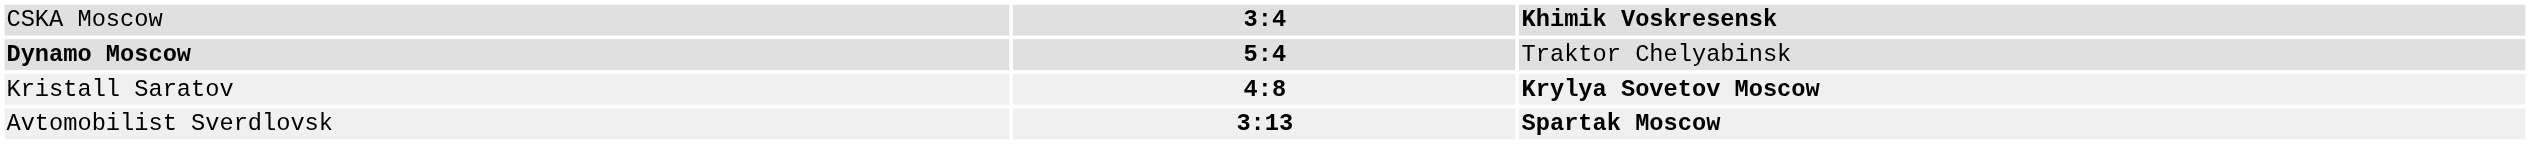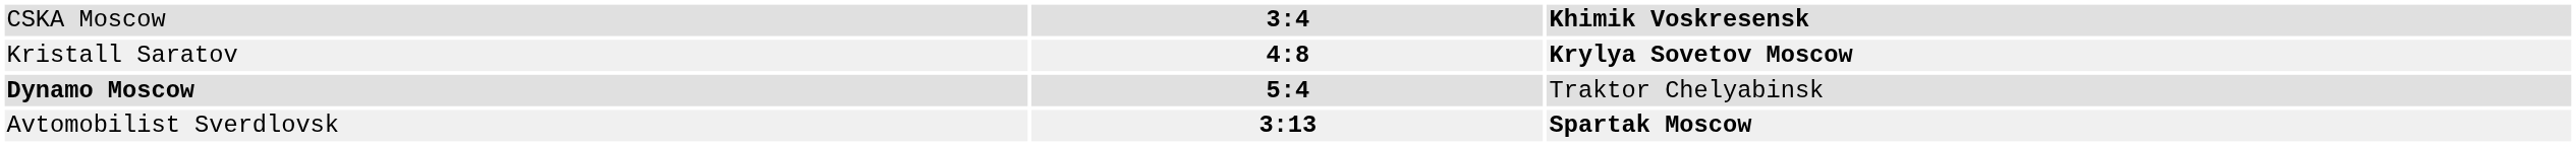 <table width="70%">
 <tr bgcolor="#e0e0e0">
 <td style="width:40%;">CSKA Moscow</td>
 <th style="width:20%;"><strong>3:4</strong></th>
 <td style="width:40%;"><strong>Khimik Voskresensk</strong></td>
+</tr>
+<tr bgcolor="#f0f0f0">
+<td>Kristall Saratov</td>
+<td align="center"><strong>4:8</strong></td>
+<td><strong>Krylya Sovetov Moscow</strong></td>
 </tr>
 <tr bgcolor="#e0e0e0">
 <td><strong>Dynamo Moscow</strong></td>
 <td align="center"><strong>5:4</strong></td>
 <td>Traktor Chelyabinsk</td>
 </tr>
 <tr bgcolor="#f0f0f0">
-<td>Kristall Saratov</td>
-<td align="center"><strong>4:8</strong></td>
-<td><strong>Krylya Sovetov Moscow</strong></td>
-</tr>
-<tr bgcolor="#f0f0f0">
 <td>Avtomobilist Sverdlovsk</td>
 <td align="center"><strong>3:13</strong></td>
 <td><strong>Spartak Moscow</strong></td>
 </tr>
 </table>
